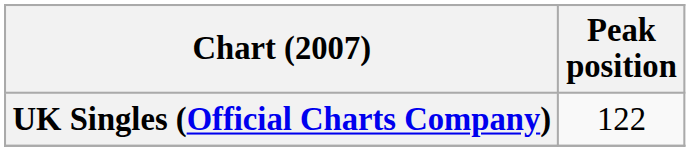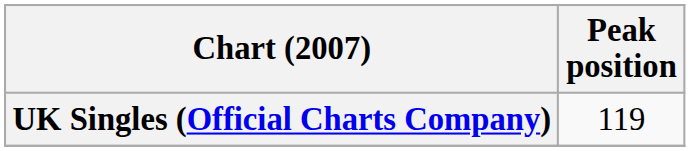 <table class="wikitable sortable plainrowheaders" style="text-align: center;">
 <tr>
 <th scope="col">Chart (2007)</th>
 <th scope="col">Peak<br>position</th>
 </tr>
 <tr>
 <th scope="row">UK Singles (<a href='#'>Official Charts Company</a>)</th>
-<td>122</td>
+<td>119</td>
 </tr>
 <tr>
 </tr>
 </table>
